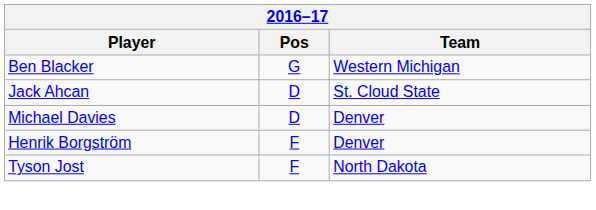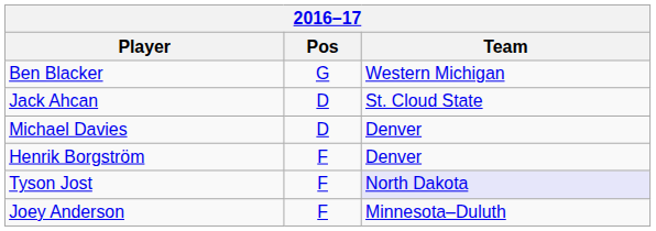 <table class="wikitable" width=95%>
 <tr>
 <th colspan=3><a href='#'>2016–17</a></th>
 </tr>
 <tr>
 <th>Player</th>
 <th>Pos</th>
 <th>Team</th>
 </tr>
 <tr>
 <td><a href='#'>Ben Blacker</a></td>
 <td align=center><a href='#'>G</a></td>
 <td><a href='#'>Western Michigan</a></td>
 </tr>
 <tr>
 <td><a href='#'>Jack Ahcan</a></td>
 <td align=center><a href='#'>D</a></td>
 <td><a href='#'>St. Cloud State</a></td>
 </tr>
 <tr>
 <td><a href='#'>Michael Davies</a></td>
 <td align=center><a href='#'>D</a></td>
 <td><a href='#'>Denver</a></td>
 </tr>
 <tr>
 <td><a href='#'>Henrik Borgström</a></td>
 <td align=center><a href='#'>F</a></td>
 <td><a href='#'>Denver</a></td>
 </tr>
 <tr>
 <td><a href='#'>Tyson Jost</a></td>
 <td align=center><a href='#'>F</a></td>
-<td><a href='#'>North Dakota</a></td>
+<td style="background: lavender;"><a href='#'>North Dakota</a></td>
+</tr>
+<tr>
+<td><a href='#'>Joey Anderson</a></td>
+<td align=center><a href='#'>F</a></td>
+<td><a href='#'>Minnesota–Duluth</a></td>
 </tr>
 </table>
